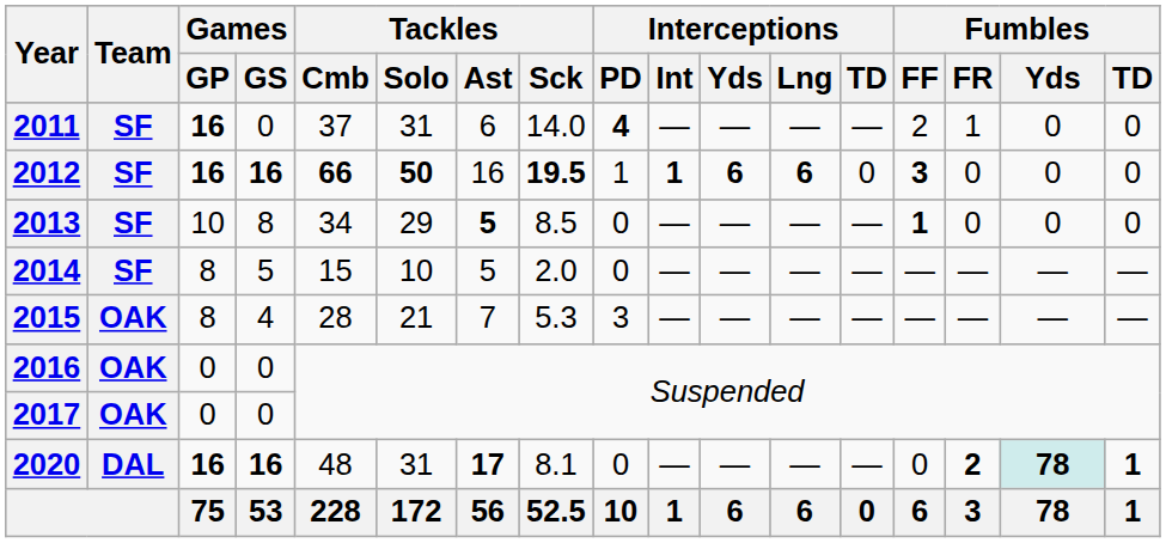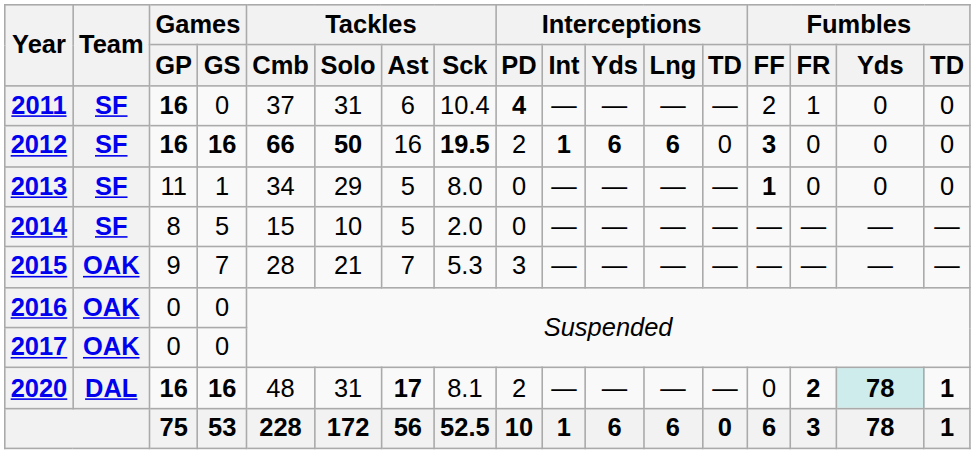 <table class="wikitable" style="text-align:center;">
 <tr>
 <th rowspan="2">Year</th>
 <th rowspan="2">Team</th>
 <th colspan="2">Games</th>
 <th colspan="4">Tackles</th>
 <th colspan="5">Interceptions</th>
 <th colspan="4">Fumbles</th>
 </tr>
 <tr>
 <th>GP</th>
 <th>GS</th>
 <th>Cmb</th>
 <th>Solo</th>
 <th>Ast</th>
 <th>Sck</th>
 <th>PD</th>
 <th>Int</th>
 <th>Yds</th>
 <th>Lng</th>
 <th>TD</th>
 <th>FF</th>
 <th>FR</th>
 <th>Yds</th>
 <th>TD</th>
 </tr>
 <tr>
 <th><a href='#'>2011</a></th>
 <th><a href='#'>SF</a></th>
 <td><strong>16</strong></td>
 <td>0</td>
 <td>37</td>
 <td>31</td>
 <td>6</td>
-<td>14.0</td>
+<td>10.4</td>
 <td><strong>4</strong></td>
 <td>—</td>
 <td>—</td>
 <td>—</td>
 <td>—</td>
 <td>2</td>
 <td>1</td>
 <td>0</td>
 <td>0</td>
 </tr>
 <tr>
 <th><a href='#'>2012</a></th>
 <th><a href='#'>SF</a></th>
 <td><strong>16</strong></td>
 <td><strong>16</strong></td>
 <td><strong>66</strong></td>
 <td><strong>50</strong></td>
 <td>16</td>
 <td><strong>19.5</strong></td>
-<td>1</td>
+<td>2</td>
 <td><strong>1</strong></td>
 <td><strong>6</strong></td>
 <td><strong>6</strong></td>
 <td>0</td>
 <td><strong>3</strong></td>
 <td>0</td>
 <td>0</td>
 <td>0</td>
 </tr>
 <tr>
 <th><a href='#'>2013</a></th>
 <th><a href='#'>SF</a></th>
-<td>10</td>
-<td>8</td>
+<td>11</td>
+<td>1</td>
 <td>34</td>
 <td>29</td>
-<td><strong>5</strong></td>
-<td>8.5</td>
+<td>5</td>
+<td>8.0</td>
 <td>0</td>
 <td>—</td>
 <td>—</td>
 <td>—</td>
 <td>—</td>
 <td><strong>1</strong></td>
 <td>0</td>
 <td>0</td>
 <td>0</td>
 </tr>
 <tr>
 <th><a href='#'>2014</a></th>
 <th><a href='#'>SF</a></th>
 <td>8</td>
 <td>5</td>
 <td>15</td>
 <td>10</td>
 <td>5</td>
 <td>2.0</td>
 <td>0</td>
 <td>—</td>
 <td>—</td>
 <td>—</td>
 <td>—</td>
 <td>—</td>
 <td>—</td>
 <td>—</td>
 <td>—</td>
 </tr>
 <tr>
 <th><a href='#'>2015</a></th>
 <th><a href='#'>OAK</a></th>
-<td>8</td>
-<td>4</td>
+<td>9</td>
+<td>7</td>
 <td>28</td>
 <td>21</td>
 <td>7</td>
 <td>5.3</td>
 <td>3</td>
 <td>—</td>
 <td>—</td>
 <td>—</td>
 <td>—</td>
 <td>—</td>
 <td>—</td>
 <td>—</td>
 <td>—</td>
 </tr>
 <tr>
 <th><a href='#'>2016</a></th>
 <th><a href='#'>OAK</a></th>
 <td>0</td>
 <td>0</td>
 <td rowspan="2" colspan="13"><em>Suspended</em></td>
 </tr>
 <tr>
 <th><a href='#'>2017</a></th>
 <th><a href='#'>OAK</a></th>
 <td>0</td>
 <td>0</td>
 </tr>
 <tr>
 <th><a href='#'>2020</a></th>
 <th><a href='#'>DAL</a></th>
 <td><strong>16</strong></td>
 <td><strong>16</strong></td>
 <td>48</td>
 <td>31</td>
 <td><strong>17</strong></td>
 <td>8.1</td>
-<td>0</td>
+<td>2</td>
 <td>—</td>
 <td>—</td>
 <td>—</td>
 <td>—</td>
 <td>0</td>
 <td><strong>2</strong></td>
 <td style="background:#cfecec; width:3em;"><strong>78</strong></td>
 <td><strong>1</strong></td>
 </tr>
 <tr>
 <th colspan="2"></th>
 <th>75</th>
 <th>53</th>
 <th>228</th>
 <th>172</th>
 <th>56</th>
 <th>52.5</th>
 <th>10</th>
 <th>1</th>
 <th>6</th>
 <th>6</th>
 <th>0</th>
 <th>6</th>
 <th>3</th>
 <th>78</th>
 <th>1</th>
 </tr>
 </table>
